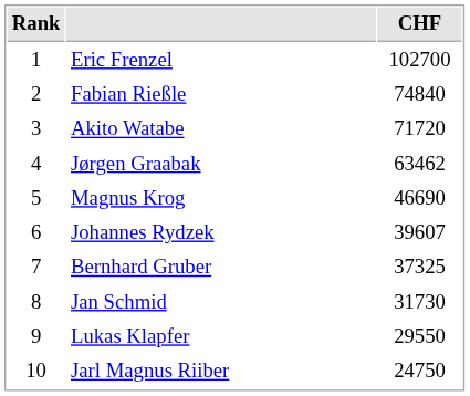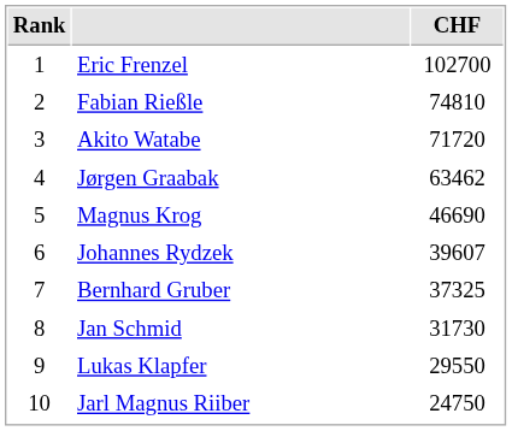 <table cellspacing="1" cellpadding="3" style="border:1px solid #AAAAAA;font-size:86%">
 <tr bgcolor="#E4E4E4">
 <th style="border-bottom:1px solid #AAAAAA" width=10>Rank</th>
 <th style="border-bottom:1px solid #AAAAAA" width=200></th>
 <th style="border-bottom:1px solid #AAAAAA" width=50>CHF</th>
 </tr>
 <tr align="center">
 <td>1</td>
 <td align="left"> <a href='#'>Eric Frenzel</a></td>
 <td>102700</td>
 </tr>
 <tr align="center">
 <td>2</td>
 <td align="left"> <a href='#'>Fabian Rießle</a></td>
-<td>74840</td>
+<td>74810</td>
 </tr>
 <tr align="center">
 <td>3</td>
 <td align="left"> <a href='#'>Akito Watabe</a></td>
 <td>71720</td>
 </tr>
 <tr align="center">
 <td>4</td>
 <td align="left"> <a href='#'>Jørgen Graabak</a></td>
 <td>63462</td>
 </tr>
 <tr align="center">
 <td>5</td>
 <td align="left"> <a href='#'>Magnus Krog</a></td>
 <td>46690</td>
 </tr>
 <tr align="center">
 <td>6</td>
 <td align="left"> <a href='#'>Johannes Rydzek</a></td>
 <td>39607</td>
 </tr>
 <tr align="center">
 <td>7</td>
 <td align="left"> <a href='#'>Bernhard Gruber</a></td>
 <td>37325</td>
 </tr>
 <tr align="center">
 <td>8</td>
 <td align="left"> <a href='#'>Jan Schmid</a></td>
 <td>31730</td>
 </tr>
 <tr align="center">
 <td>9</td>
 <td align="left"> <a href='#'>Lukas Klapfer</a></td>
 <td>29550</td>
 </tr>
 <tr align="center">
 <td>10</td>
 <td align="left"> <a href='#'>Jarl Magnus Riiber</a></td>
 <td>24750</td>
 </tr>
 </table>
